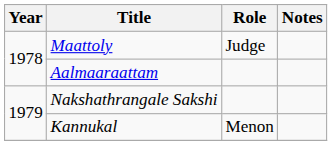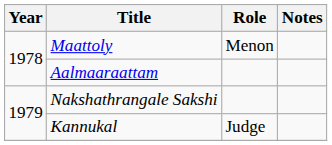 <table class="wikitable sortable">
 <tr>
 <th>Year</th>
 <th>Title</th>
 <th>Role</th>
 <th class="unsortable">Notes</th>
 </tr>
 <tr>
 <td rowspan=2>1978</td>
 <td><em><a href='#'>Maattoly</a></em></td>
-<td>Judge</td>
+<td>Menon</td>
 <td></td>
 </tr>
 <tr>
 <td><em><a href='#'>Aalmaaraattam</a></em></td>
 <td></td>
 <td></td>
 </tr>
 <tr>
 <td rowspan=2>1979</td>
 <td><em>Nakshathrangale Sakshi</em></td>
 <td></td>
 <td></td>
 </tr>
 <tr>
 <td><em>Kannukal</em></td>
-<td>Menon</td>
+<td>Judge</td>
 <td></td>
 </tr>
 <tr>
 </tr>
 </table>
